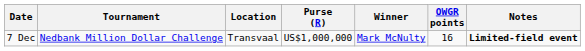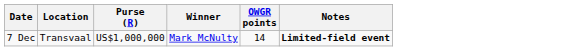 <table class="wikitable" style="font-size:95%">
 <tr>
 <th>Date</th>
-<th>Tournament</th>
 <th>Location</th>
 <th>Purse<br>(<a href='#'>R</a>)</th>
 <th>Winner</th>
 <th><a href='#'>OWGR</a><br>points</th>
 <th>Notes</th>
 </tr>
 <tr>
 <td>7 Dec</td>
-<td><a href='#'>Nedbank Million Dollar Challenge</a></td>
 <td>Transvaal</td>
 <td align=right>US$1,000,000</td>
 <td> <a href='#'>Mark McNulty</a></td>
-<td align=center>16</td>
+<td align=center>14</td>
 <td><strong>Limited-field event</strong></td>
 </tr>
 </table>
